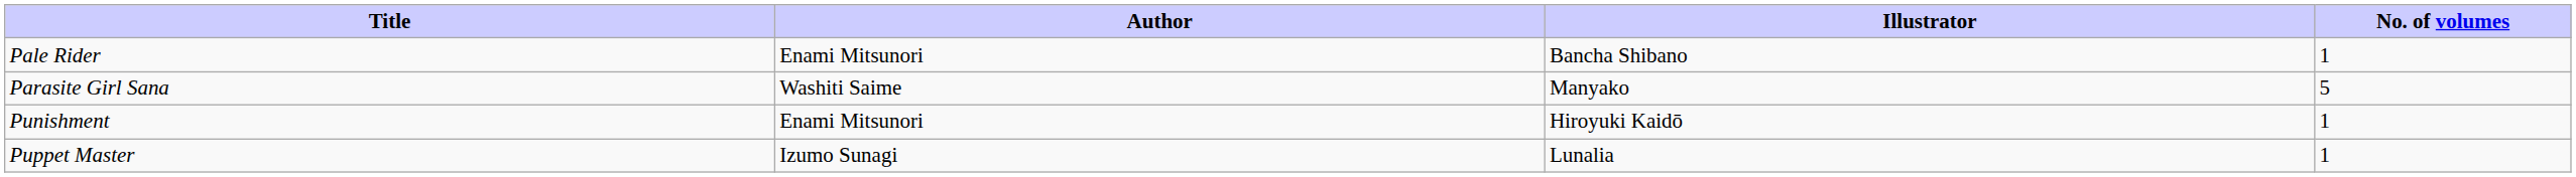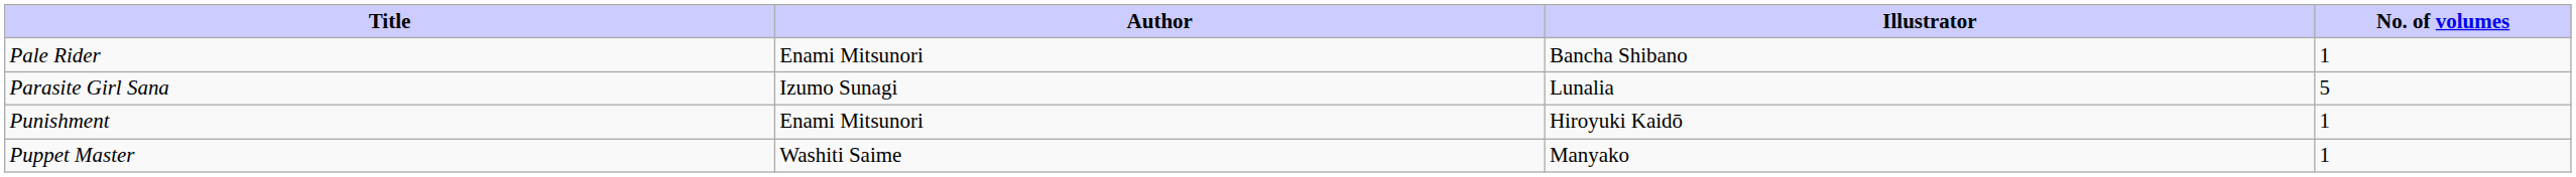 <table class="wikitable" style="width: 98%;">
 <tr>
 <th width=30% style="background:#ccf;">Title</th>
 <th width=30% style="background:#ccf;">Author</th>
 <th width=30% style="background:#ccf;">Illustrator</th>
 <th width=10% style="background:#ccf;">No. of <a href='#'>volumes</a></th>
 </tr>
 <tr>
 <td><em>Pale Rider</em></td>
 <td>Enami Mitsunori</td>
 <td>Bancha Shibano</td>
 <td>1</td>
 </tr>
 <tr>
 <td><em>Parasite Girl Sana</em></td>
-<td>Washiti Saime</td>
-<td>Manyako</td>
+<td>Izumo Sunagi</td>
+<td>Lunalia</td>
 <td>5</td>
 </tr>
 <tr>
 <td><em>Punishment</em></td>
 <td>Enami Mitsunori</td>
 <td>Hiroyuki Kaidō</td>
 <td>1</td>
 </tr>
 <tr>
 <td><em>Puppet Master</em></td>
-<td>Izumo Sunagi</td>
-<td>Lunalia</td>
+<td>Washiti Saime</td>
+<td>Manyako</td>
 <td>1</td>
 </tr>
 </table>
